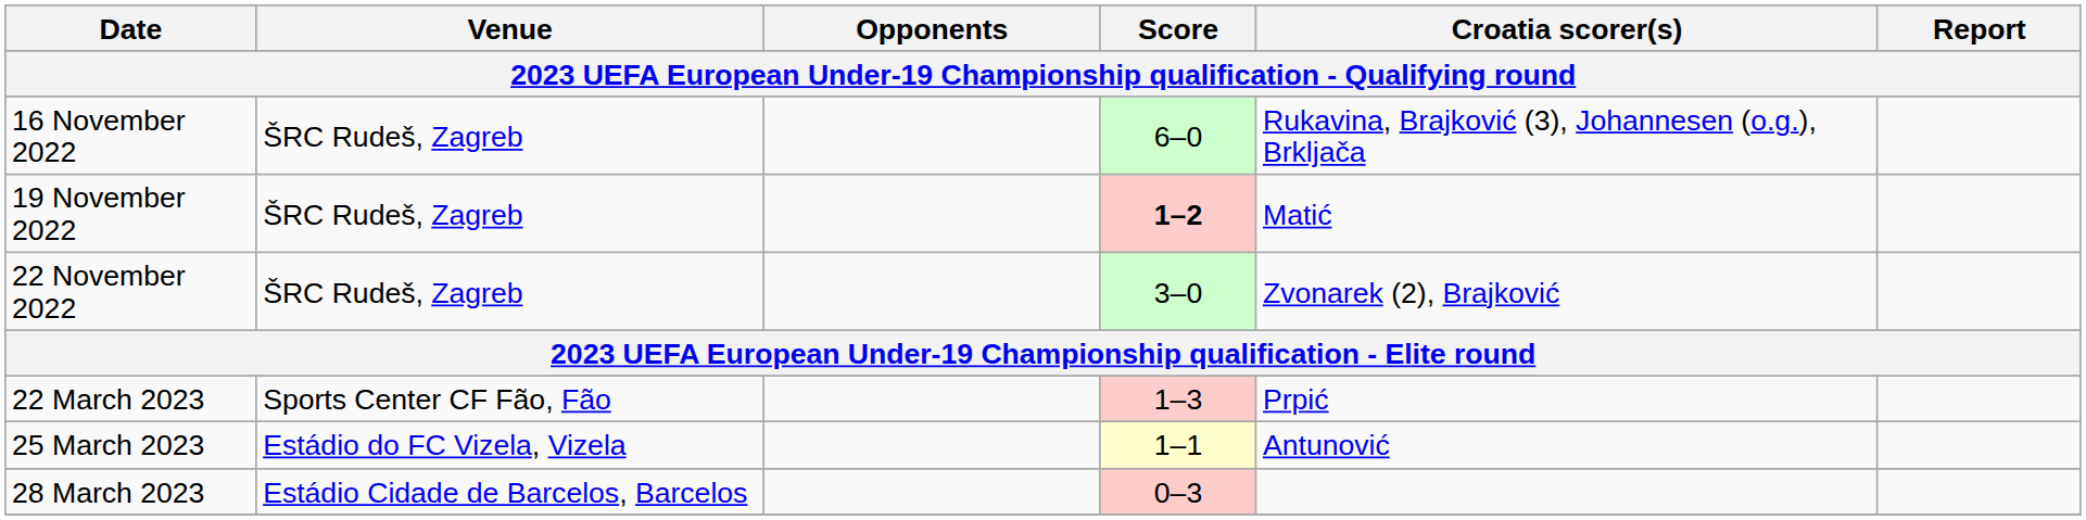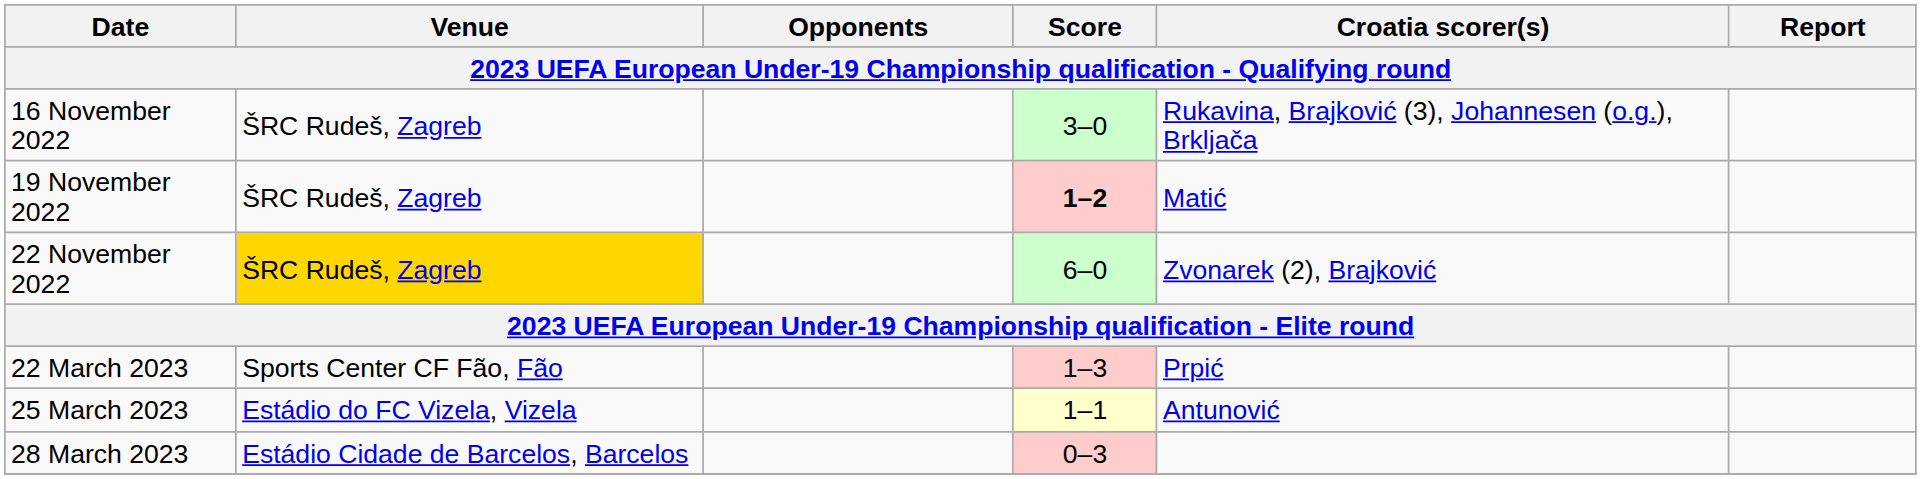 <table class="wikitable" style="font-size:95%;">
 <tr>
 <th width=125>Date</th>
 <th width=260>Venue</th>
 <th width=170>Opponents</th>
 <th width= 75>Score</th>
 <th width=320>Croatia scorer(s)</th>
 <th width=100>Report</th>
 </tr>
 <tr>
 <th colspan=7><a href='#'>2023 UEFA European Under-19 Championship qualification - Qualifying round</a></th>
 </tr>
 <tr>
 <td>16 November 2022</td>
 <td>ŠRC Rudeš, <a href='#'>Zagreb</a></td>
 <td></td>
-<td align=center bgcolor=#CCFFCC>6–0</td>
+<td align=center bgcolor=#CCFFCC>3–0</td>
 <td><a href='#'>Rukavina</a>, <a href='#'>Brajković</a> (3), <a href='#'>Johannesen</a> (<a href='#'>o.g.</a>), <a href='#'>Brkljača</a></td>
 <td></td>
 </tr>
 <tr>
 <td>19 November 2022</td>
 <td>ŠRC Rudeš, <a href='#'>Zagreb</a></td>
 <td></td>
 <td align="center" bgcolor="#FFCCCC"><strong>1–2</strong></td>
 <td><a href='#'>Matić</a></td>
 <td></td>
 </tr>
 <tr>
 <td>22 November 2022</td>
-<td>ŠRC Rudeš, <a href='#'>Zagreb</a></td>
+<td style="background: gold;">ŠRC Rudeš, <a href='#'>Zagreb</a></td>
 <td></td>
-<td align=center bgcolor=#CCFFCC>3–0</td>
+<td align=center bgcolor=#CCFFCC>6–0</td>
 <td><a href='#'>Zvonarek</a> (2), <a href='#'>Brajković</a></td>
 <td></td>
 </tr>
 <tr>
 <th colspan=7><a href='#'>2023 UEFA European Under-19 Championship qualification - Elite round</a></th>
 </tr>
 <tr>
 <td>22 March 2023</td>
 <td>Sports Center CF Fão, <a href='#'>Fão</a></td>
 <td></td>
 <td align="center" bgcolor="#FFCCCC">1–3</td>
 <td><a href='#'>Prpić</a></td>
 <td></td>
 </tr>
 <tr>
 <td>25 March 2023</td>
 <td><a href='#'>Estádio do FC Vizela</a>, <a href='#'>Vizela</a></td>
 <td></td>
 <td align=center bgcolor=#FFFFCC>1–1</td>
 <td><a href='#'>Antunović</a></td>
 <td></td>
 </tr>
 <tr>
 <td>28 March 2023</td>
 <td><a href='#'>Estádio Cidade de Barcelos</a>, <a href='#'>Barcelos</a></td>
 <td></td>
 <td align="center" bgcolor="#FFCCCC">0–3</td>
 <td></td>
 <td></td>
 </tr>
 <tr>
 </tr>
 </table>
